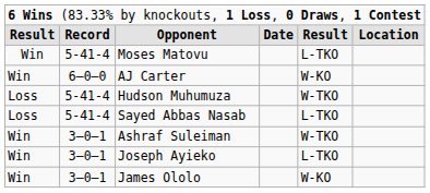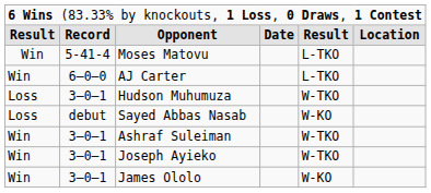 <table class="wikitable" style="text-align:center">
 <tr>
 <td style="text-align:center;" colspan="8"><strong>6 Wins</strong> (83.33% by knockouts, <strong> 1 Loss</strong>, <strong>0 Draws</strong>, <strong>1 Contest</strong></td>
 </tr>
 <tr style="text-align:center; background:#e3e3e3;">
 </tr>
 <tr style="text-align:center; background:#e3e3e3;">
 <td style="border-style:none none solid solid; "><strong>Result</strong></td>
 <td style="border-style:none none solid solid; "><strong>Record</strong></td>
 <td style="border-style:none none solid solid; "><strong>Opponent</strong></td>
 <td style="border-style:none none solid solid; "><strong>Date</strong></td>
 <td style="border-style:none none solid solid; "><strong>Result</strong></td>
 <td style="border-style:none none solid solid; "><strong>Location</strong></td>
 </tr>
 <tr align=center>
 <td>Win</td>
 <td align='center'>5-41-4</td>
 <td align=left> Moses Matovu</td>
 <td></td>
 <td align='left'>L-TKO</td>
 <td align=left> </td>
 </tr>
 <tr align=left>
 <td>Win</td>
 <td align='center'>6–0–0</td>
 <td align=left> AJ Carter</td>
 <td></td>
-<td align='left'>W-KO</td>
+<td align='left'>L-TKO</td>
 <td align=left> </td>
 </tr>
 <tr align=left>
 <td>Loss</td>
-<td align='center'>5-41-4</td>
+<td align='center'>3–0–1</td>
 <td align=left> Hudson Muhumuza</td>
 <td></td>
 <td align='left'>W-TKO</td>
 <td align=left> </td>
 </tr>
 <tr align=left>
 <td>Loss</td>
-<td align='center'>5-41-4</td>
+<td align='center'>debut</td>
 <td align=left> Sayed Abbas Nasab</td>
 <td></td>
-<td align='left'>L-TKO</td>
+<td align='left'>W-KO</td>
 <td align=left> </td>
 </tr>
 <tr align=left>
 <td>Win</td>
 <td align='center'>3–0–1</td>
 <td align=left> Ashraf Suleiman</td>
 <td></td>
 <td align='left'>W-TKO</td>
 <td align=left> </td>
 </tr>
 <tr align=left>
 <td>Win</td>
 <td align='center'>3–0–1</td>
 <td align=left> Joseph Ayieko</td>
 <td></td>
-<td align='left'>L-TKO</td>
+<td align='left'>W-TKO</td>
 <td align=left> </td>
 </tr>
 <tr align=left>
 <td>Win</td>
 <td align='center'>3–0–1</td>
 <td align=left> James Ololo</td>
 <td></td>
 <td align='left'>W-KO</td>
 <td align=left> </td>
 </tr>
 </table>
